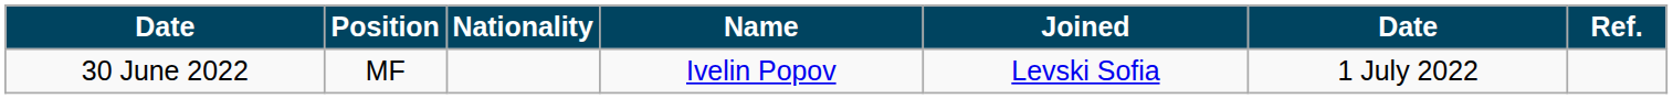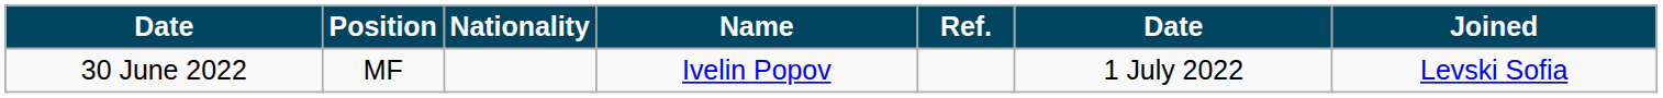 <table class="wikitable"  style="text-align:center; font-size:90%; ">
 <tr>
 <th style="background:#004460; color:white; width:200px;">Date</th>
 <th style="background:#004460; color:white; width:50px;">Position</th>
 <th style="background:#004460; color:white; width:50px;">Nationality</th>
 <th style="background:#004460; color:white; width:200px;">Name</th>
+<th style="background:#004460; color:white; width:50px;">Ref.</th>
+<th style="background:#004460; color:white; width:200px;">Date</th>
 <th style="background:#004460; color:white; width:200px;">Joined</th>
-<th style="background:#004460; color:white; width:200px;">Date</th>
-<th style="background:#004460; color:white; width:50px;">Ref.</th>
 </tr>
 <tr>
 <td>30 June 2022</td>
 <td>MF</td>
 <td></td>
 <td><a href='#'>Ivelin Popov</a></td>
+<td></td>
+<td>1 July 2022</td>
 <td><a href='#'>Levski Sofia</a></td>
-<td>1 July 2022</td>
-<td></td>
 </tr>
 </table>
